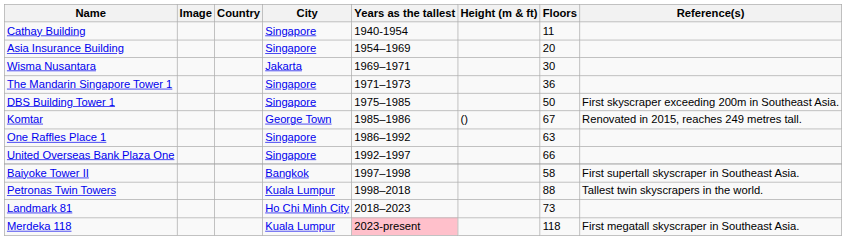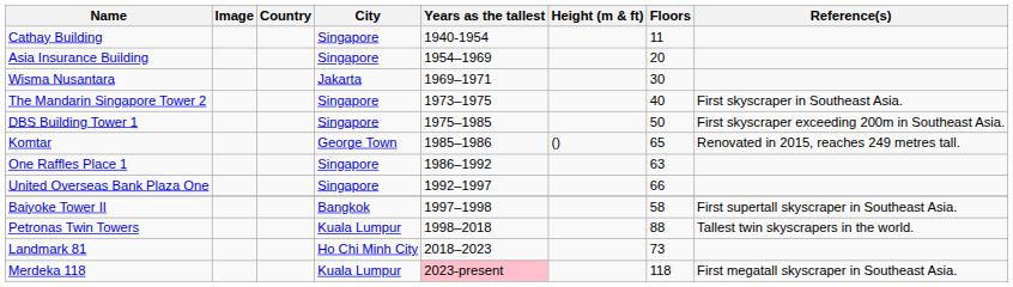 <table class="sortable wikitable">
 <tr>
 <th>Name</th>
 <th>Image</th>
 <th>Country</th>
 <th>City</th>
 <th>Years as the tallest</th>
 <th>Height (m & ft)</th>
 <th>Floors</th>
 <th>Reference(s)</th>
 </tr>
 <tr>
 <td><a href='#'>Cathay Building</a></td>
 <td></td>
 <td> <br></td>
 <td><a href='#'>Singapore</a></td>
 <td>1940-1954</td>
 <td></td>
 <td>11</td>
 <td></td>
 </tr>
 <tr>
 <td><a href='#'>Asia Insurance Building</a></td>
 <td></td>
 <td> <br> </td>
 <td><a href='#'>Singapore</a></td>
 <td>1954–1969</td>
 <td></td>
 <td>20</td>
 <td></td>
 </tr>
 <tr>
 <td><a href='#'>Wisma Nusantara</a></td>
 <td></td>
 <td></td>
 <td><a href='#'>Jakarta</a></td>
 <td>1969–1971</td>
 <td></td>
 <td>30</td>
 <td></td>
 </tr>
 <tr>
-<td><a href='#'>The Mandarin Singapore Tower 1</a></td>
+<td><a href='#'>The Mandarin Singapore Tower 2</a></td>
 <td></td>
 <td></td>
 <td><a href='#'>Singapore</a></td>
-<td>1971–1973</td>
+<td>1973–1975</td>
 <td></td>
-<td>36</td>
-<td></td>
+<td>40</td>
+<td>First skyscraper in Southeast Asia.</td>
 </tr>
 <tr>
 <td><a href='#'>DBS Building Tower 1</a></td>
 <td></td>
 <td></td>
 <td><a href='#'>Singapore</a></td>
 <td>1975–1985</td>
 <td></td>
 <td>50</td>
 <td>First skyscraper exceeding 200m in Southeast Asia.</td>
 </tr>
 <tr>
 <td><a href='#'>Komtar</a></td>
 <td></td>
 <td></td>
 <td><a href='#'>George Town</a></td>
 <td>1985–1986</td>
 <td> ()</td>
-<td>67</td>
+<td>65</td>
 <td>Renovated in 2015, reaches 249 metres tall.</td>
 </tr>
 <tr>
 <td><a href='#'>One Raffles Place 1</a></td>
 <td></td>
 <td></td>
 <td><a href='#'>Singapore</a></td>
 <td>1986–1992</td>
 <td></td>
 <td>63</td>
 <td></td>
 </tr>
 <tr>
 <td><a href='#'>United Overseas Bank Plaza One</a></td>
 <td></td>
 <td></td>
 <td><a href='#'>Singapore</a></td>
 <td>1992–1997</td>
 <td></td>
 <td>66</td>
 <td></td>
 </tr>
 <tr>
 </tr>
 <tr>
 <td><a href='#'>Baiyoke Tower II</a></td>
 <td></td>
 <td></td>
 <td><a href='#'>Bangkok</a></td>
 <td>1997–1998</td>
 <td></td>
 <td>58</td>
 <td>First supertall skyscraper in Southeast Asia.</td>
 </tr>
 <tr>
 <td><a href='#'>Petronas Twin Towers</a></td>
 <td></td>
 <td></td>
 <td><a href='#'>Kuala Lumpur</a></td>
 <td>1998–2018</td>
 <td></td>
 <td>88</td>
 <td>Tallest twin skyscrapers in the world.</td>
 </tr>
 <tr>
 <td><a href='#'>Landmark 81</a></td>
 <td></td>
 <td></td>
 <td><a href='#'>Ho Chi Minh City</a></td>
 <td>2018–2023</td>
 <td></td>
 <td>73</td>
 <td></td>
 </tr>
 <tr>
 <td><a href='#'>Merdeka 118</a></td>
 <td></td>
 <td></td>
 <td><a href='#'>Kuala Lumpur</a></td>
 <td style="background: pink;">2023-present</td>
 <td></td>
 <td>118</td>
 <td>First megatall skyscraper in Southeast Asia.</td>
 </tr>
 </table>
